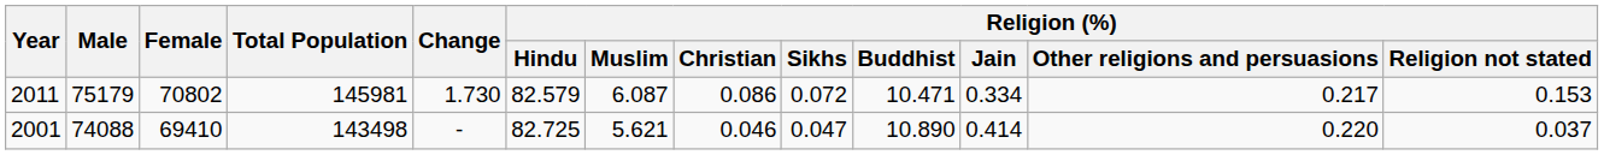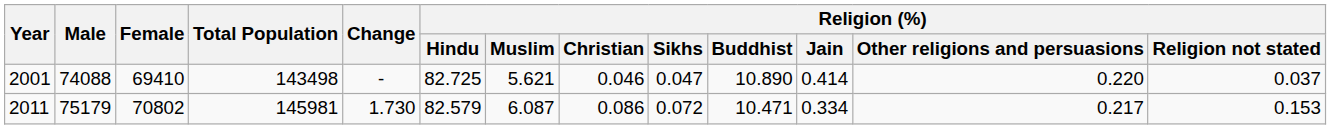 <table class="wikitable">
 <tr>
 <th rowspan="2">Year</th>
 <th rowspan="2">Male</th>
 <th rowspan="2">Female</th>
 <th rowspan="2">Total Population</th>
 <th rowspan="2">Change</th>
 <th colspan="8">Religion (%)</th>
 </tr>
 <tr>
 <th>Hindu</th>
 <th>Muslim</th>
 <th>Christian</th>
 <th>Sikhs</th>
 <th>Buddhist</th>
 <th>Jain</th>
 <th>Other religions and persuasions</th>
 <th>Religion not stated</th>
 </tr>
 <tr>
+<td>2001</td>
+<td style="text-align:right;">74088</td>
+<td style="text-align:right;">69410</td>
+<td style="text-align:right;">143498</td>
+<td style="text-align:center;">-</td>
+<td style="text-align:right;">82.725</td>
+<td style="text-align:right;">5.621</td>
+<td style="text-align:right;">0.046</td>
+<td style="text-align:right;">0.047</td>
+<td style="text-align:right;">10.890</td>
+<td style="text-align:right;">0.414</td>
+<td style="text-align:right;">0.220</td>
+<td style="text-align:right;">0.037</td>
+</tr>
+<tr>
 <td>2011</td>
 <td style="text-align:right;">75179</td>
 <td style="text-align:right;">70802</td>
 <td style="text-align:right;">145981</td>
 <td style="text-align:right;">1.730</td>
 <td style="text-align:right;">82.579</td>
 <td style="text-align:right;">6.087</td>
 <td style="text-align:right;">0.086</td>
 <td style="text-align:right;">0.072</td>
 <td style="text-align:right;">10.471</td>
 <td style="text-align:right;">0.334</td>
 <td style="text-align:right;">0.217</td>
 <td style="text-align:right;">0.153</td>
 </tr>
-<tr>
-<td>2001</td>
-<td style="text-align:right;">74088</td>
-<td style="text-align:right;">69410</td>
-<td style="text-align:right;">143498</td>
-<td style="text-align:center;">-</td>
-<td style="text-align:right;">82.725</td>
-<td style="text-align:right;">5.621</td>
-<td style="text-align:right;">0.046</td>
-<td style="text-align:right;">0.047</td>
-<td style="text-align:right;">10.890</td>
-<td style="text-align:right;">0.414</td>
-<td style="text-align:right;">0.220</td>
-<td style="text-align:right;">0.037</td>
-</tr>
 </table>
